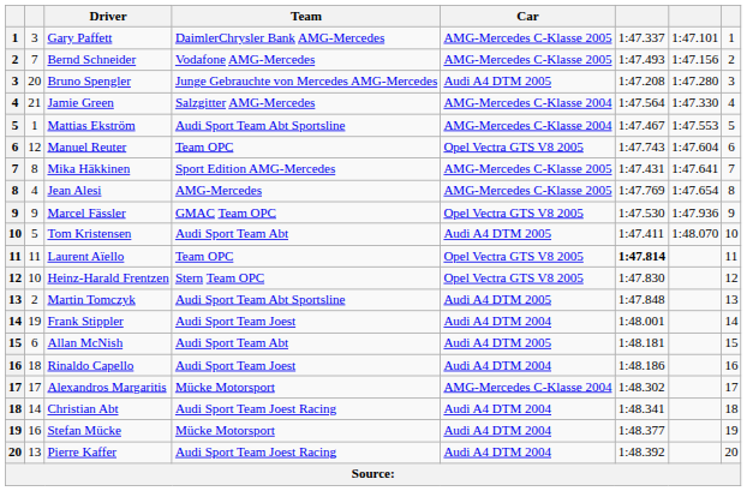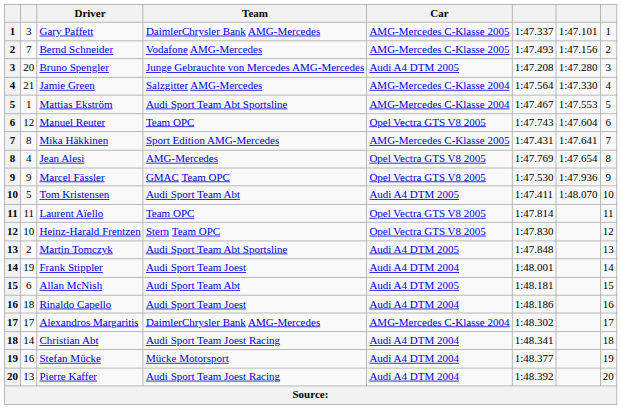 <table class="wikitable sortable" style="font-size: 85%">
 <tr>
 <th></th>
 <th></th>
 <th>Driver</th>
 <th>Team</th>
 <th>Car</th>
 <th></th>
 <th></th>
 <th></th>
 </tr>
 <tr>
 <th>1</th>
 <td align="center">3</td>
 <td> <a href='#'>Gary Paffett</a></td>
 <td><a href='#'>DaimlerChrysler Bank</a> <a href='#'>AMG-Mercedes</a></td>
 <td><a href='#'>AMG-Mercedes C-Klasse 2005</a></td>
 <td>1:47.337</td>
 <td>1:47.101</td>
 <td align="center">1</td>
 </tr>
 <tr>
 <th>2</th>
 <td align="center">7</td>
 <td> <a href='#'>Bernd Schneider</a></td>
 <td><a href='#'>Vodafone</a> <a href='#'>AMG-Mercedes</a></td>
 <td><a href='#'>AMG-Mercedes C-Klasse 2005</a></td>
 <td>1:47.493</td>
 <td>1:47.156</td>
 <td align="center">2</td>
 </tr>
 <tr>
 <th>3</th>
 <td align="center">20</td>
 <td> <a href='#'>Bruno Spengler</a></td>
 <td><a href='#'>Junge Gebrauchte von Mercedes AMG-Mercedes</a></td>
 <td><a href='#'>Audi A4 DTM 2005</a></td>
 <td>1:47.208</td>
 <td>1:47.280</td>
 <td align="center">3</td>
 </tr>
 <tr>
 <th>4</th>
 <td align="center">21</td>
 <td> <a href='#'>Jamie Green</a></td>
 <td><a href='#'>Salzgitter</a> <a href='#'>AMG-Mercedes</a></td>
 <td><a href='#'>AMG-Mercedes C-Klasse 2004</a></td>
 <td>1:47.564</td>
 <td>1:47.330</td>
 <td align="center">4</td>
 </tr>
 <tr>
 <th>5</th>
 <td align="center">1</td>
 <td> <a href='#'>Mattias Ekström</a></td>
 <td><a href='#'>Audi Sport Team Abt Sportsline</a></td>
 <td><a href='#'>AMG-Mercedes C-Klasse 2004</a></td>
 <td>1:47.467</td>
 <td>1:47.553</td>
 <td align="center">5</td>
 </tr>
 <tr>
 <th>6</th>
 <td align="center">12</td>
 <td> <a href='#'>Manuel Reuter</a></td>
 <td><a href='#'>Team OPC</a></td>
 <td><a href='#'>Opel Vectra GTS V8 2005</a></td>
 <td>1:47.743</td>
 <td>1:47.604</td>
 <td align="center">6</td>
 </tr>
 <tr>
 <th>7</th>
 <td align="center">8</td>
 <td> <a href='#'>Mika Häkkinen</a></td>
 <td><a href='#'>Sport Edition AMG-Mercedes</a></td>
 <td><a href='#'>AMG-Mercedes C-Klasse 2005</a></td>
 <td>1:47.431</td>
 <td>1:47.641</td>
 <td align="center">7</td>
 </tr>
 <tr>
 <th>8</th>
 <td align="center">4</td>
 <td> <a href='#'>Jean Alesi</a></td>
 <td><a href='#'>AMG-Mercedes</a></td>
-<td><a href='#'>AMG-Mercedes C-Klasse 2005</a></td>
+<td><a href='#'>Opel Vectra GTS V8 2005</a></td>
 <td>1:47.769</td>
 <td>1:47.654</td>
 <td align="center">8</td>
 </tr>
 <tr>
 <th>9</th>
 <td align="center">9</td>
 <td> <a href='#'>Marcel Fässler</a></td>
 <td><a href='#'>GMAC</a> <a href='#'>Team OPC</a></td>
 <td><a href='#'>Opel Vectra GTS V8 2005</a></td>
 <td>1:47.530</td>
 <td>1:47.936</td>
 <td align="center">9</td>
 </tr>
 <tr>
 <th>10</th>
 <td align="center">5</td>
 <td> <a href='#'>Tom Kristensen</a></td>
 <td><a href='#'>Audi Sport Team Abt</a></td>
 <td><a href='#'>Audi A4 DTM 2005</a></td>
 <td>1:47.411</td>
 <td>1:48.070</td>
 <td align="center">10</td>
 </tr>
 <tr>
 <th>11</th>
 <td align="center">11</td>
 <td> <a href='#'>Laurent Aïello</a></td>
 <td><a href='#'>Team OPC</a></td>
 <td><a href='#'>Opel Vectra GTS V8 2005</a></td>
-<td><strong>1:47.814</strong></td>
+<td>1:47.814</td>
 <td></td>
 <td align="center">11</td>
 </tr>
 <tr>
 <th>12</th>
 <td align="center">10</td>
 <td> <a href='#'>Heinz-Harald Frentzen</a></td>
 <td><a href='#'>Stern</a> <a href='#'>Team OPC</a></td>
 <td><a href='#'>Opel Vectra GTS V8 2005</a></td>
 <td>1:47.830</td>
 <td></td>
 <td align="center">12</td>
 </tr>
 <tr>
 <th>13</th>
 <td align="center">2</td>
 <td> <a href='#'>Martin Tomczyk</a></td>
 <td><a href='#'>Audi Sport Team Abt Sportsline</a></td>
 <td><a href='#'>Audi A4 DTM 2005</a></td>
 <td>1:47.848</td>
 <td></td>
 <td align="center">13</td>
 </tr>
 <tr>
 <th>14</th>
 <td align="center">19</td>
 <td> <a href='#'>Frank Stippler</a></td>
 <td><a href='#'>Audi Sport Team Joest</a></td>
 <td><a href='#'>Audi A4 DTM 2004</a></td>
 <td>1:48.001</td>
 <td></td>
 <td align="center">14</td>
 </tr>
 <tr>
 <th>15</th>
 <td align="center">6</td>
 <td> <a href='#'>Allan McNish</a></td>
 <td><a href='#'>Audi Sport Team Abt</a></td>
 <td><a href='#'>Audi A4 DTM 2005</a></td>
 <td>1:48.181</td>
 <td></td>
 <td align="center">15</td>
 </tr>
 <tr>
 <th>16</th>
 <td align="center">18</td>
 <td> <a href='#'>Rinaldo Capello</a></td>
 <td><a href='#'>Audi Sport Team Joest</a></td>
 <td><a href='#'>Audi A4 DTM 2004</a></td>
 <td>1:48.186</td>
 <td></td>
 <td align="center">16</td>
 </tr>
 <tr>
 <th>17</th>
 <td align="center">17</td>
 <td> <a href='#'>Alexandros Margaritis</a></td>
-<td><a href='#'>Mücke Motorsport</a></td>
+<td><a href='#'>DaimlerChrysler Bank</a> <a href='#'>AMG-Mercedes</a></td>
 <td><a href='#'>AMG-Mercedes C-Klasse 2004</a></td>
 <td>1:48.302</td>
 <td></td>
 <td align="center">17</td>
 </tr>
 <tr>
 <th>18</th>
 <td align="center">14</td>
 <td> <a href='#'>Christian Abt</a></td>
 <td><a href='#'>Audi Sport Team Joest Racing</a></td>
 <td><a href='#'>Audi A4 DTM 2004</a></td>
 <td>1:48.341</td>
 <td></td>
 <td align="center">18</td>
 </tr>
 <tr>
 <th>19</th>
 <td align="center">16</td>
 <td> <a href='#'>Stefan Mücke</a></td>
 <td><a href='#'>Mücke Motorsport</a></td>
 <td><a href='#'>Audi A4 DTM 2004</a></td>
 <td>1:48.377</td>
 <td></td>
 <td align="center">19</td>
 </tr>
 <tr>
 <th>20</th>
 <td align="center">13</td>
 <td> <a href='#'>Pierre Kaffer</a></td>
 <td><a href='#'>Audi Sport Team Joest Racing</a></td>
 <td><a href='#'>Audi A4 DTM 2004</a></td>
 <td>1:48.392</td>
 <td></td>
 <td align="center">20</td>
 </tr>
 <tr>
 <th colspan=8>Source:</th>
 </tr>
 </table>
